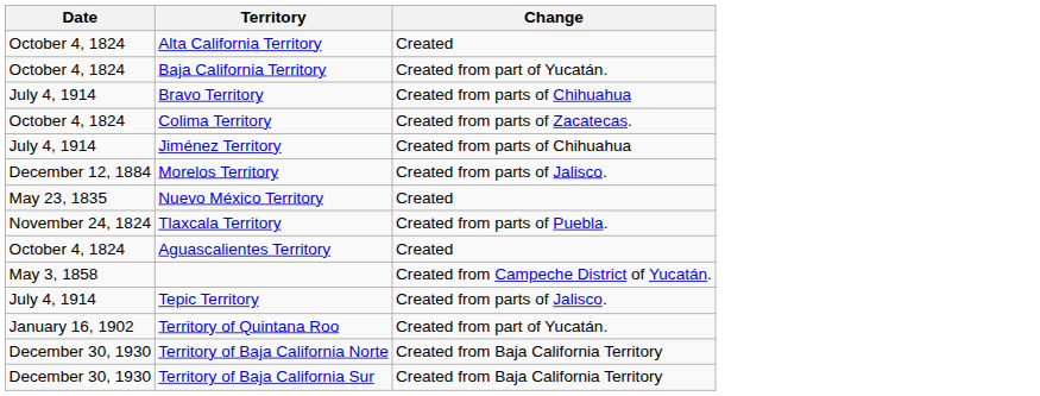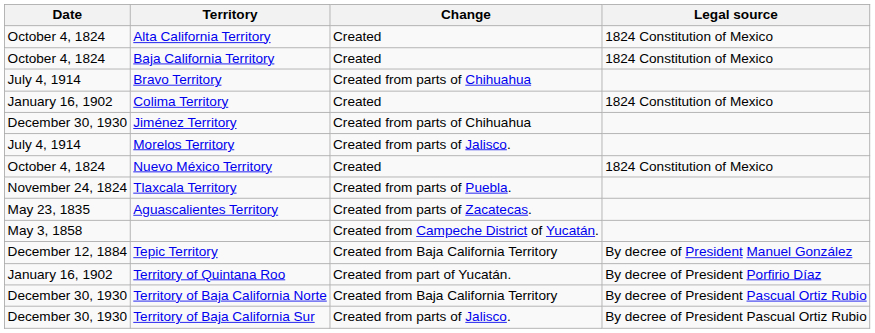 <table class="wikitable sortable">
 <tr>
 <th>Date</th>
 <th>Territory</th>
 <th>Change</th>
+<th>Legal source</th>
 </tr>
 <tr>
 <td>October 4, 1824</td>
 <td><a href='#'>Alta California Territory</a></td>
 <td>Created</td>
+<td>1824 Constitution of Mexico</td>
 </tr>
 <tr>
 <td>October 4, 1824</td>
 <td><a href='#'>Baja California Territory</a></td>
-<td>Created from part of Yucatán.</td>
+<td>Created</td>
+<td>1824 Constitution of Mexico</td>
 </tr>
 <tr>
 <td>July 4, 1914</td>
 <td><a href='#'>Bravo Territory</a></td>
 <td>Created from parts of <a href='#'>Chihuahua</a></td>
+<td></td>
+</tr>
+<tr>
+<td>January 16, 1902</td>
+<td><a href='#'>Colima Territory</a></td>
+<td>Created</td>
+<td>1824 Constitution of Mexico</td>
+</tr>
+<tr>
+<td>December 30, 1930</td>
+<td><a href='#'>Jiménez Territory</a></td>
+<td>Created from parts of Chihuahua</td>
+<td></td>
+</tr>
+<tr>
+<td>July 4, 1914</td>
+<td><a href='#'>Morelos Territory</a></td>
+<td>Created from parts of <a href='#'>Jalisco</a>.</td>
+<td></td>
 </tr>
 <tr>
 <td>October 4, 1824</td>
-<td><a href='#'>Colima Territory</a></td>
-<td>Created from parts of <a href='#'>Zacatecas</a>.</td>
-</tr>
-<tr>
-<td>July 4, 1914</td>
-<td><a href='#'>Jiménez Territory</a></td>
-<td>Created from parts of Chihuahua</td>
-</tr>
-<tr>
-<td>December 12, 1884</td>
-<td><a href='#'>Morelos Territory</a></td>
-<td>Created from parts of <a href='#'>Jalisco</a>.</td>
-</tr>
-<tr>
-<td>May 23, 1835</td>
 <td><a href='#'>Nuevo México Territory</a></td>
 <td>Created</td>
+<td>1824 Constitution of Mexico</td>
 </tr>
 <tr>
 <td>November 24, 1824</td>
 <td><a href='#'>Tlaxcala Territory</a></td>
 <td>Created from parts of <a href='#'>Puebla</a>.</td>
+<td></td>
 </tr>
 <tr>
-<td>October 4, 1824</td>
+<td>May 23, 1835</td>
 <td><a href='#'>Aguascalientes Territory</a></td>
-<td>Created</td>
+<td>Created from parts of <a href='#'>Zacatecas</a>.</td>
+<td></td>
 </tr>
 <tr>
 <td>May 3, 1858</td>
 <td></td>
 <td>Created from <a href='#'>Campeche District</a> of <a href='#'>Yucatán</a>.</td>
+<td></td>
 </tr>
 <tr>
-<td>July 4, 1914</td>
+<td>December 12, 1884</td>
 <td><a href='#'>Tepic Territory</a></td>
-<td>Created from parts of <a href='#'>Jalisco</a>.</td>
+<td>Created from Baja California Territory</td>
+<td>By decree of <a href='#'>President</a> <a href='#'>Manuel González</a></td>
 </tr>
 <tr>
 <td>January 16, 1902</td>
 <td><a href='#'>Territory of Quintana Roo</a></td>
 <td>Created from part of Yucatán.</td>
+<td>By decree of President <a href='#'>Porfirio Díaz</a></td>
 </tr>
 <tr>
 <td>December 30, 1930</td>
 <td><a href='#'>Territory of Baja California Norte</a></td>
 <td>Created from Baja California Territory</td>
+<td>By decree of President <a href='#'>Pascual Ortiz Rubio</a></td>
 </tr>
 <tr>
 <td>December 30, 1930</td>
 <td><a href='#'>Territory of Baja California Sur</a></td>
-<td>Created from Baja California Territory</td>
+<td>Created from parts of <a href='#'>Jalisco</a>.</td>
+<td>By decree of President Pascual Ortiz Rubio</td>
 </tr>
 </table>
